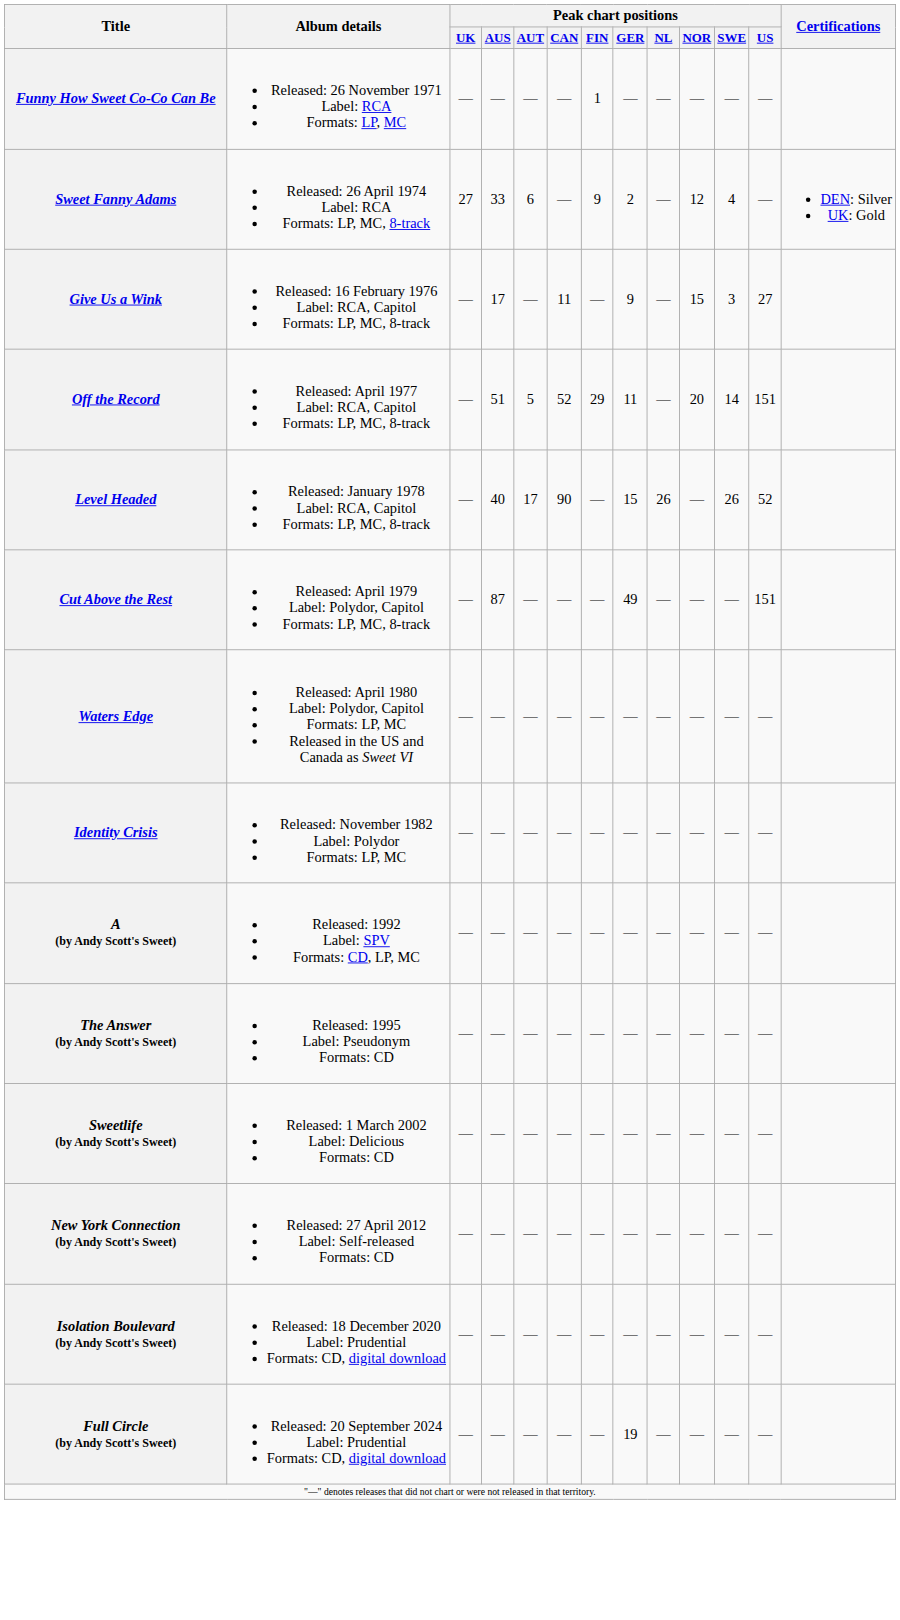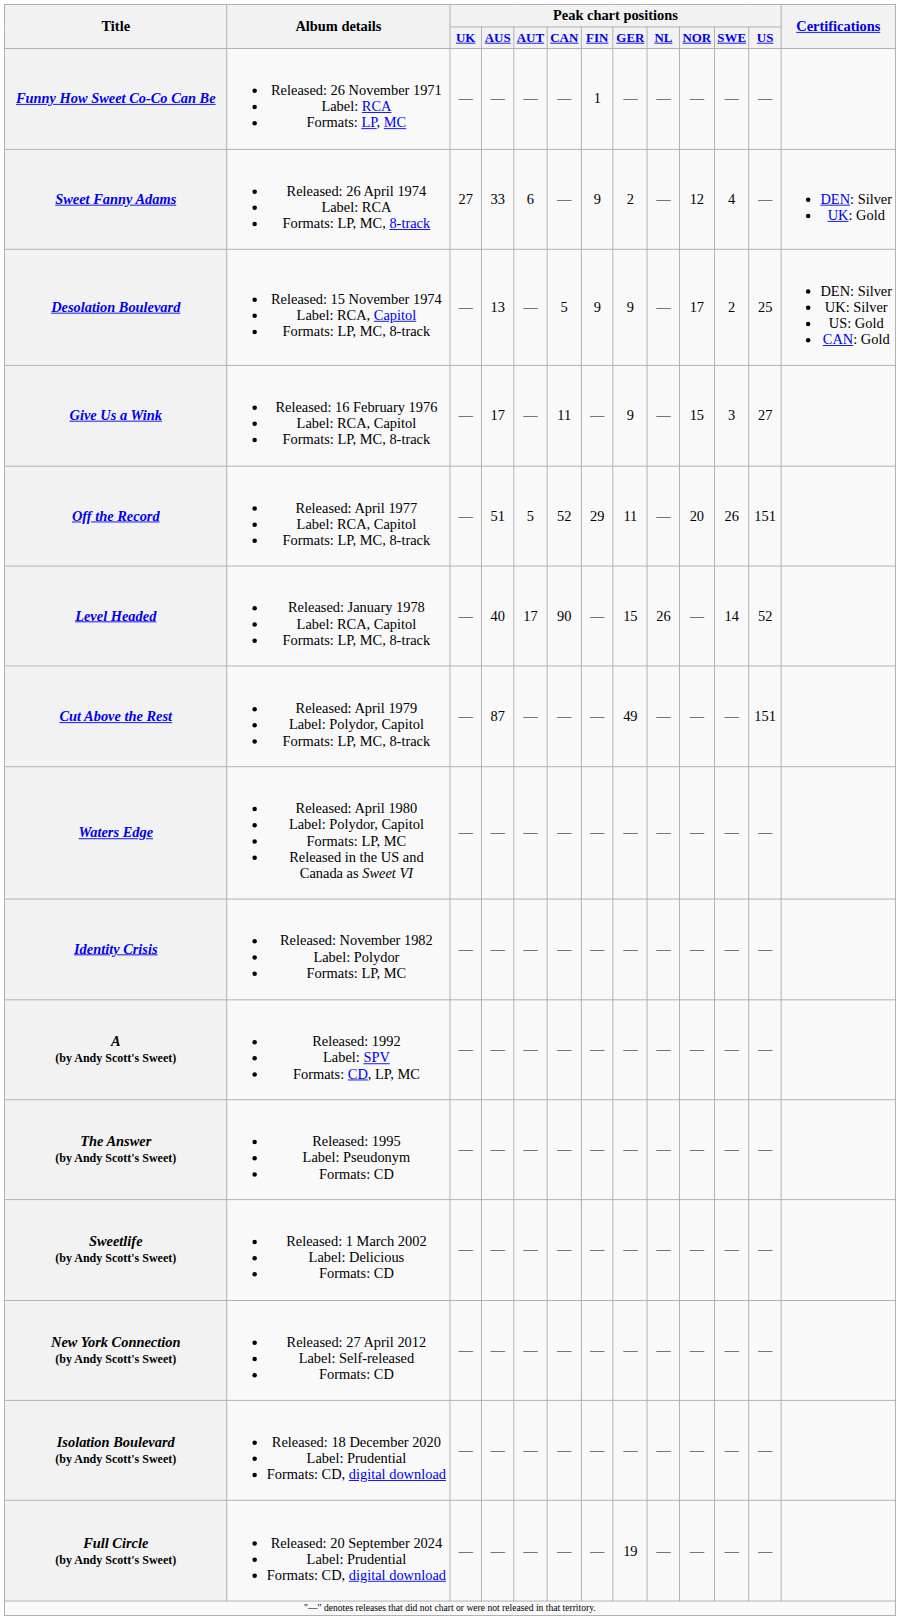 <table class="wikitable plainrowheaders" style="text-align:center;">
 <tr>
 <th rowspan="2" scope="col" style="width:15em;">Title</th>
 <th rowspan="2" scope="col" style="width:15em;">Album details</th>
 <th colspan="10">Peak chart positions</th>
 <th rowspan="2"><a href='#'>Certifications</a></th>
 </tr>
 <tr>
 <th scope="col" style="width:2em;font-size:90%;"><a href='#'>UK</a><br></th>
 <th scope="col" style="width:2em;font-size:90%;"><a href='#'>AUS</a><br></th>
 <th scope="col" style="width:2em;font-size:90%;"><a href='#'>AUT</a><br></th>
 <th scope="col" style="width:2em;font-size:90%;"><a href='#'>CAN</a><br></th>
 <th scope="col" style="width:2em;font-size:90%;"><a href='#'>FIN</a><br></th>
 <th scope="col" style="width:2em;font-size:90%;"><a href='#'>GER</a><br></th>
 <th scope="col" style="width:2em;font-size:90%;"><a href='#'>NL</a><br></th>
 <th scope="col" style="width:2em;font-size:90%;"><a href='#'>NOR</a><br></th>
 <th scope="col" style="width:2em;font-size:90%;"><a href='#'>SWE</a><br></th>
 <th scope="col" style="width:2em;font-size:90%;"><a href='#'>US</a><br></th>
 </tr>
 <tr>
 <th scope="row"><em><a href='#'>Funny How Sweet Co-Co Can Be</a></em></th>
 <td><br><ul><li>Released: 26 November 1971</li><li>Label: <a href='#'>RCA</a></li><li>Formats: <a href='#'>LP</a>, <a href='#'>MC</a></li></ul></td>
 <td>—</td>
 <td>—</td>
 <td>—</td>
 <td>—</td>
 <td>1</td>
 <td>—</td>
 <td>—</td>
 <td>—</td>
 <td>—</td>
 <td>—</td>
 <td></td>
 </tr>
 <tr>
 <th scope="row"><em><a href='#'>Sweet Fanny Adams</a></em></th>
 <td><br><ul><li>Released: 26 April 1974</li><li>Label: RCA</li><li>Formats: LP, MC, <a href='#'>8-track</a></li></ul></td>
 <td>27</td>
 <td>33</td>
 <td>6</td>
 <td>—</td>
 <td>9</td>
 <td>2</td>
 <td>—</td>
 <td>12</td>
 <td>4</td>
 <td>—</td>
 <td><br><ul><li><a href='#'>DEN</a>: Silver</li><li><a href='#'>UK</a>: Gold</li></ul></td>
 </tr>
 <tr>
+<th scope="row"><em><a href='#'>Desolation Boulevard</a></em></th>
+<td><br><ul><li>Released: 15 November 1974</li><li>Label: RCA, <a href='#'>Capitol</a></li><li>Formats: LP, MC, 8-track</li></ul></td>
+<td>—</td>
+<td>13</td>
+<td>—</td>
+<td>5</td>
+<td>9</td>
+<td>9</td>
+<td>—</td>
+<td>17</td>
+<td>2</td>
+<td>25</td>
+<td><br><ul><li>DEN: Silver</li><li>UK: Silver</li><li>US: Gold</li><li><a href='#'>CAN</a>: Gold</li></ul></td>
+</tr>
+<tr>
 <th scope="row"><em><a href='#'>Give Us a Wink</a></em></th>
 <td><br><ul><li>Released: 16 February 1976</li><li>Label: RCA, Capitol</li><li>Formats: LP, MC, 8-track</li></ul></td>
 <td>—</td>
 <td>17</td>
 <td>—</td>
 <td>11</td>
 <td>—</td>
 <td>9</td>
 <td>—</td>
 <td>15</td>
 <td>3</td>
 <td>27</td>
 <td></td>
 </tr>
 <tr>
 <th scope="row"><em><a href='#'>Off the Record</a></em></th>
 <td><br><ul><li>Released: April 1977</li><li>Label: RCA, Capitol</li><li>Formats: LP, MC, 8-track</li></ul></td>
 <td>—</td>
 <td>51</td>
 <td>5</td>
 <td>52</td>
 <td>29</td>
 <td>11</td>
 <td>—</td>
 <td>20</td>
-<td>14</td>
+<td>26</td>
 <td>151</td>
 <td></td>
 </tr>
 <tr>
 <th scope="row"><em><a href='#'>Level Headed</a></em></th>
 <td><br><ul><li>Released: January 1978</li><li>Label: RCA, Capitol</li><li>Formats: LP, MC, 8-track</li></ul></td>
 <td>—</td>
 <td>40</td>
 <td>17</td>
 <td>90</td>
 <td>—</td>
 <td>15</td>
 <td>26</td>
 <td>—</td>
-<td>26</td>
+<td>14</td>
 <td>52</td>
 <td></td>
 </tr>
 <tr>
 <th scope="row"><em><a href='#'>Cut Above the Rest</a></em></th>
 <td><br><ul><li>Released: April 1979</li><li>Label: Polydor, Capitol</li><li>Formats: LP, MC, 8-track</li></ul></td>
 <td>—</td>
 <td>87</td>
 <td>—</td>
 <td>—</td>
 <td>—</td>
 <td>49</td>
 <td>—</td>
 <td>—</td>
 <td>—</td>
 <td>151</td>
 <td></td>
 </tr>
 <tr>
 <th scope="row"><em><a href='#'>Waters Edge</a></em></th>
 <td><br><ul><li>Released: April 1980</li><li>Label: Polydor, Capitol</li><li>Formats: LP, MC</li><li>Released in the US and Canada as <em>Sweet VI</em></li></ul></td>
 <td>—</td>
 <td>—</td>
 <td>—</td>
 <td>—</td>
 <td>—</td>
 <td>—</td>
 <td>—</td>
 <td>—</td>
 <td>—</td>
 <td>—</td>
 <td></td>
 </tr>
 <tr>
 <th scope="row"><em><a href='#'>Identity Crisis</a></em></th>
 <td><br><ul><li>Released: November 1982</li><li>Label: Polydor</li><li>Formats: LP, MC</li></ul></td>
 <td>—</td>
 <td>—</td>
 <td>—</td>
 <td>—</td>
 <td>—</td>
 <td>—</td>
 <td>—</td>
 <td>—</td>
 <td>—</td>
 <td>—</td>
 <td></td>
 </tr>
 <tr>
 <th scope="row"><em>A</em><br><small>(by Andy Scott's Sweet)</small></th>
 <td><br><ul><li>Released: 1992</li><li>Label: <a href='#'>SPV</a></li><li>Formats: <a href='#'>CD</a>, LP, MC</li></ul></td>
 <td>—</td>
 <td>—</td>
 <td>—</td>
 <td>—</td>
 <td>—</td>
 <td>—</td>
 <td>—</td>
 <td>—</td>
 <td>—</td>
 <td>—</td>
 <td></td>
 </tr>
 <tr>
 <th scope="row"><em>The Answer</em><br><small>(by Andy Scott's Sweet)</small></th>
 <td><br><ul><li>Released: 1995</li><li>Label: Pseudonym</li><li>Formats: CD</li></ul></td>
 <td>—</td>
 <td>—</td>
 <td>—</td>
 <td>—</td>
 <td>—</td>
 <td>—</td>
 <td>—</td>
 <td>—</td>
 <td>—</td>
 <td>—</td>
 <td></td>
 </tr>
 <tr>
 <th scope="row"><em>Sweetlife</em><br><small>(by Andy Scott's Sweet)</small></th>
 <td><br><ul><li>Released: 1 March 2002</li><li>Label: Delicious</li><li>Formats: CD</li></ul></td>
 <td>—</td>
 <td>—</td>
 <td>—</td>
 <td>—</td>
 <td>—</td>
 <td>—</td>
 <td>—</td>
 <td>—</td>
 <td>—</td>
 <td>—</td>
 <td></td>
 </tr>
 <tr>
 <th scope="row"><em>New York Connection</em><br><small>(by Andy Scott's Sweet)</small></th>
 <td><br><ul><li>Released: 27 April 2012</li><li>Label: Self-released</li><li>Formats: CD</li></ul></td>
 <td>—</td>
 <td>—</td>
 <td>—</td>
 <td>—</td>
 <td>—</td>
 <td>—</td>
 <td>—</td>
 <td>—</td>
 <td>—</td>
 <td>—</td>
 <td></td>
 </tr>
 <tr>
 <th scope="row"><em>Isolation Boulevard</em><br><small>(by Andy Scott's Sweet)</small></th>
 <td><br><ul><li>Released: 18 December 2020</li><li>Label: Prudential</li><li>Formats: CD, <a href='#'>digital download</a></li></ul></td>
 <td>—</td>
 <td>—</td>
 <td>—</td>
 <td>—</td>
 <td>—</td>
 <td>—</td>
 <td>—</td>
 <td>—</td>
 <td>—</td>
 <td>—</td>
 <td></td>
 </tr>
 <tr>
 <th scope="row"><em>Full Circle</em><br><small>(by Andy Scott's Sweet)</small></th>
 <td><br><ul><li>Released: 20 September 2024</li><li>Label: Prudential</li><li>Formats: CD, <a href='#'>digital download</a></li></ul></td>
 <td>—</td>
 <td>—</td>
 <td>—</td>
 <td>—</td>
 <td>—</td>
 <td>19</td>
 <td>—</td>
 <td>—</td>
 <td>—</td>
 <td>—</td>
 <td></td>
 </tr>
 <tr>
 <td colspan="13" style="font-size:8pt">"—" denotes releases that did not chart or were not released in that territory.</td>
 </tr>
 </table>
